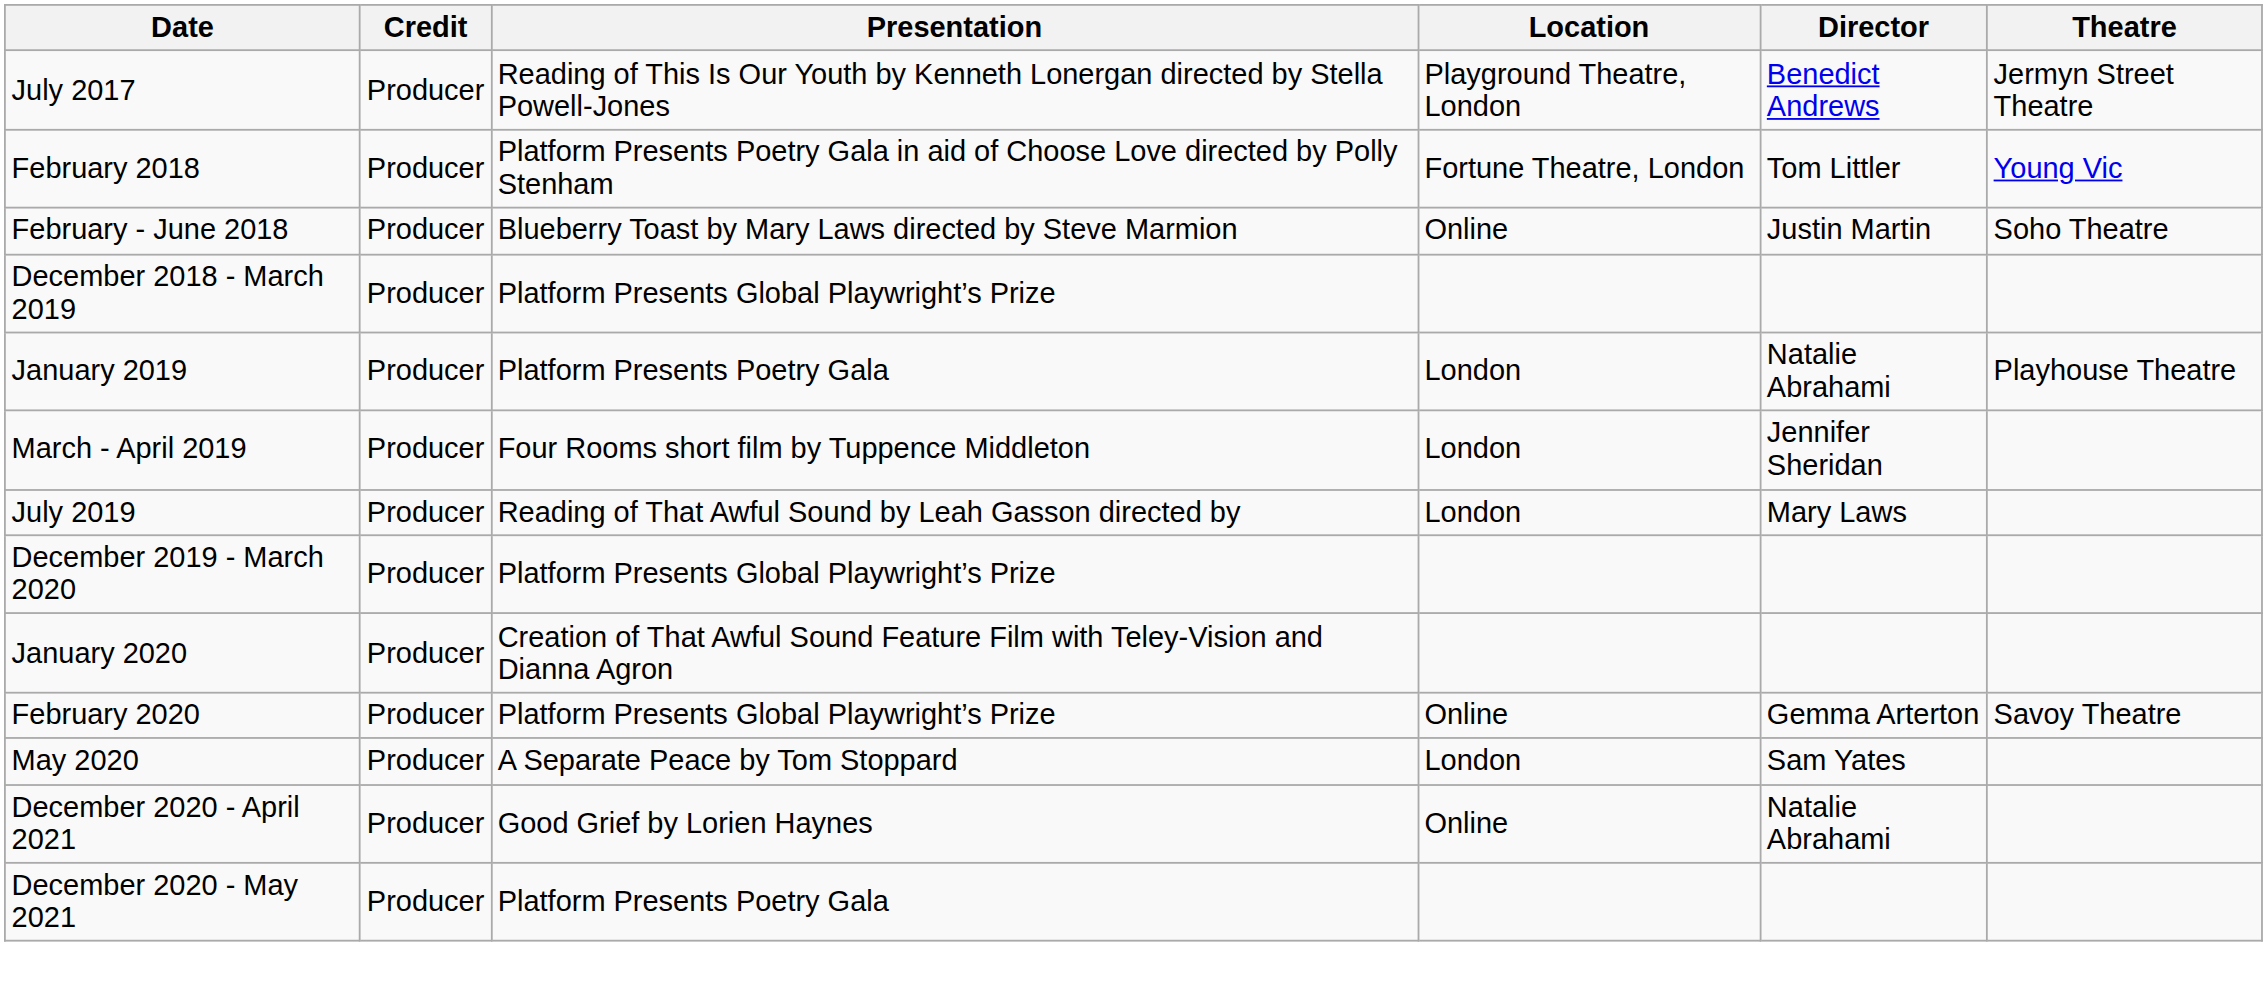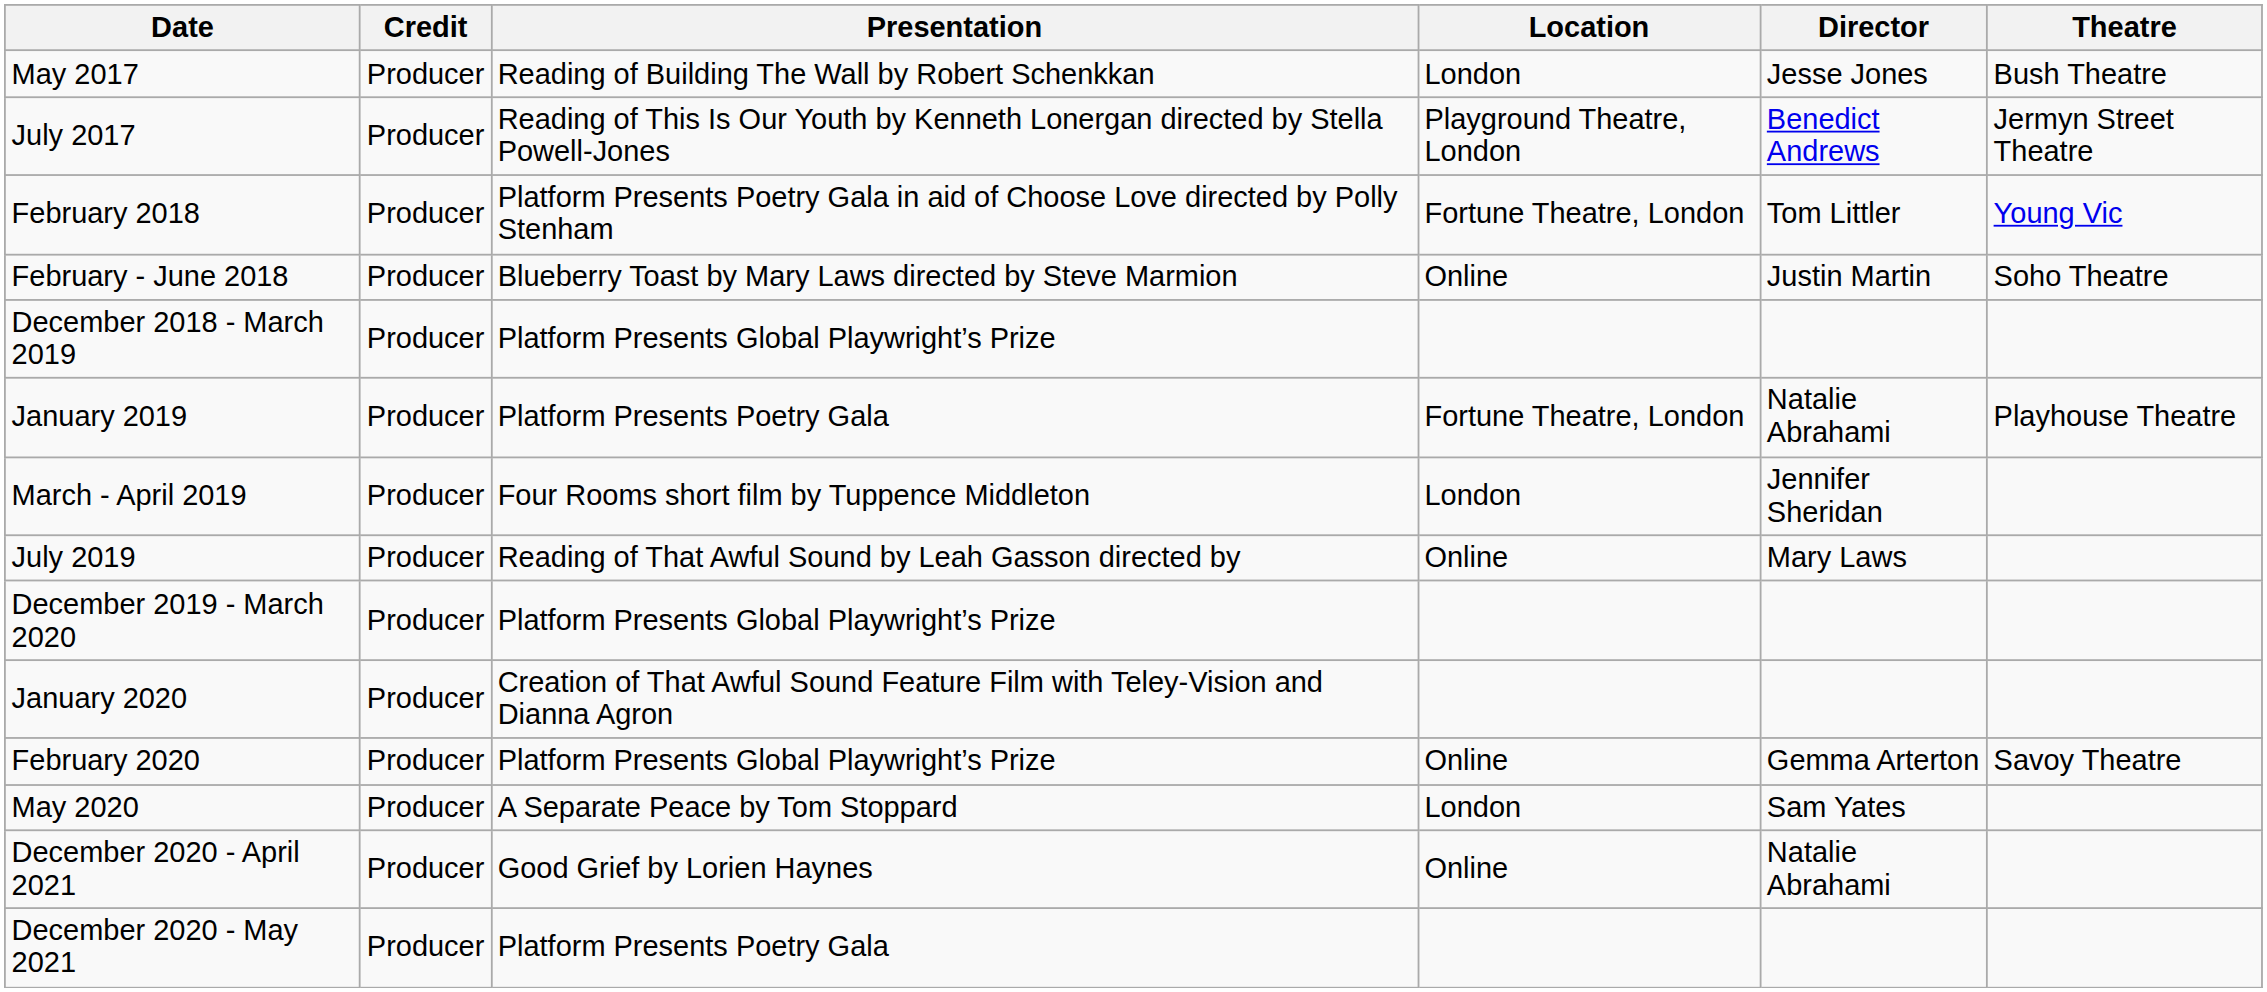 <table class="wikitable unsortable">
 <tr>
 <th>Date</th>
 <th>Credit</th>
 <th>Presentation</th>
 <th>Location</th>
 <th>Director</th>
 <th>Theatre</th>
+</tr>
+<tr>
+<td>May 2017</td>
+<td>Producer</td>
+<td>Reading of Building The Wall by Robert Schenkkan</td>
+<td>London</td>
+<td>Jesse Jones</td>
+<td>Bush  Theatre</td>
 </tr>
 <tr>
 <td>July 2017</td>
 <td>Producer</td>
 <td>Reading of This Is Our Youth by Kenneth Lonergan directed by Stella Powell-Jones</td>
 <td>Playground Theatre, London</td>
 <td><a href='#'>Benedict Andrews</a></td>
 <td>Jermyn Street Theatre</td>
 </tr>
 <tr>
 <td>February  2018</td>
 <td>Producer</td>
 <td>Platform Presents Poetry Gala in aid of Choose Love directed by Polly Stenham</td>
 <td>Fortune Theatre, London</td>
 <td>Tom Littler</td>
 <td><a href='#'>Young Vic</a></td>
 </tr>
 <tr>
 <td>February - June 2018</td>
 <td>Producer</td>
 <td>Blueberry Toast by Mary Laws directed by Steve Marmion</td>
 <td>Online</td>
 <td>Justin Martin</td>
 <td>Soho Theatre</td>
 </tr>
 <tr>
 <td>December 2018 - March 2019</td>
 <td>Producer</td>
 <td>Platform Presents Global Playwright’s Prize</td>
 <td></td>
 <td></td>
 <td></td>
 </tr>
 <tr>
 <td>January 2019</td>
 <td>Producer</td>
 <td>Platform Presents Poetry Gala</td>
-<td>London</td>
+<td>Fortune Theatre, London</td>
 <td>Natalie Abrahami</td>
 <td>Playhouse Theatre</td>
 </tr>
 <tr>
 <td>March - April 2019</td>
 <td>Producer</td>
 <td>Four Rooms short film by Tuppence Middleton</td>
 <td>London</td>
 <td>Jennifer Sheridan</td>
 <td></td>
 </tr>
 <tr>
 <td>July 2019</td>
 <td>Producer</td>
 <td>Reading of That Awful Sound by Leah Gasson directed by</td>
-<td>London</td>
+<td>Online</td>
 <td>Mary Laws</td>
 <td></td>
 </tr>
 <tr>
 <td>December 2019 - March 2020</td>
 <td>Producer</td>
 <td>Platform Presents Global Playwright’s Prize</td>
 <td></td>
 <td></td>
 <td></td>
 </tr>
 <tr>
 <td>January 2020</td>
 <td>Producer</td>
 <td>Creation of That Awful Sound Feature Film with Teley-Vision and Dianna Agron</td>
 <td></td>
 <td></td>
 <td></td>
 </tr>
 <tr>
 <td>February  2020</td>
 <td>Producer</td>
 <td>Platform Presents Global Playwright’s Prize</td>
 <td>Online</td>
 <td>Gemma Arterton</td>
 <td>Savoy Theatre</td>
 </tr>
 <tr>
 <td>May  2020</td>
 <td>Producer</td>
 <td>A Separate Peace by Tom Stoppard</td>
 <td>London</td>
 <td>Sam Yates</td>
 <td></td>
 </tr>
 <tr>
 <td>December 2020 - April 2021</td>
 <td>Producer</td>
 <td>Good Grief by Lorien Haynes</td>
 <td>Online</td>
 <td>Natalie Abrahami</td>
 <td></td>
 </tr>
 <tr>
 <td>December 2020 - May 2021</td>
 <td>Producer</td>
 <td>Platform  Presents Poetry Gala</td>
 <td></td>
 <td></td>
 <td></td>
 </tr>
 </table>
